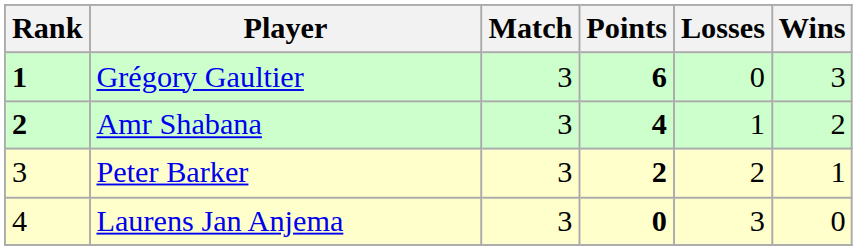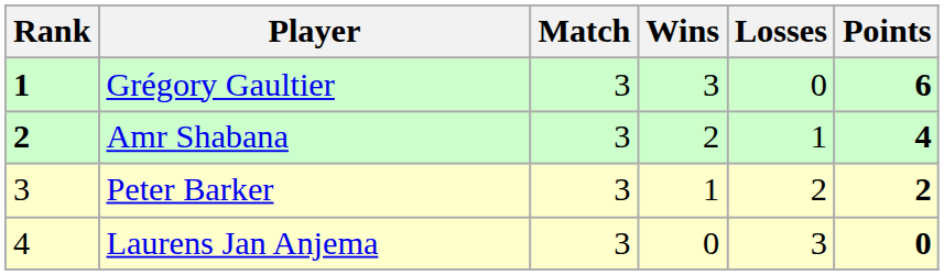 <table class="wikitable">
 <tr>
 <th width=20>Rank</th>
 <th width=200>Player</th>
 <th width=20>Match</th>
+<th width=20>Wins</th>
+<th width=20>Losses</th>
 <th width=20>Points</th>
-<th width=20>Losses</th>
-<th width=20>Wins</th>
 </tr>
 <tr style="text-align:right; background:#cfc;">
 <td align="left"><strong>1</strong></td>
 <td style="text-align:left;"> <a href='#'>Grégory Gaultier</a></td>
 <td>3</td>
+<td>3</td>
+<td>0</td>
 <td><strong>6</strong></td>
-<td>0</td>
-<td>3</td>
 </tr>
 <tr style="text-align:right; background:#cfc;">
 <td align="left"><strong>2</strong></td>
 <td style="text-align:left;"> <a href='#'>Amr Shabana</a></td>
 <td>3</td>
+<td>2</td>
+<td>1</td>
 <td><strong>4</strong></td>
-<td>1</td>
-<td>2</td>
 </tr>
 <tr style="text-align:right; background:#ffc;">
 <td align="left">3</td>
 <td style="text-align:left;"> <a href='#'>Peter Barker</a></td>
 <td>3</td>
+<td>1</td>
+<td>2</td>
 <td><strong>2</strong></td>
-<td>2</td>
-<td>1</td>
 </tr>
 <tr style="text-align:right; background:#ffc;">
 <td align="left">4</td>
 <td style="text-align:left;"> <a href='#'>Laurens Jan Anjema</a></td>
 <td>3</td>
+<td>0</td>
+<td>3</td>
 <td><strong>0</strong></td>
-<td>3</td>
-<td>0</td>
 </tr>
 </table>
